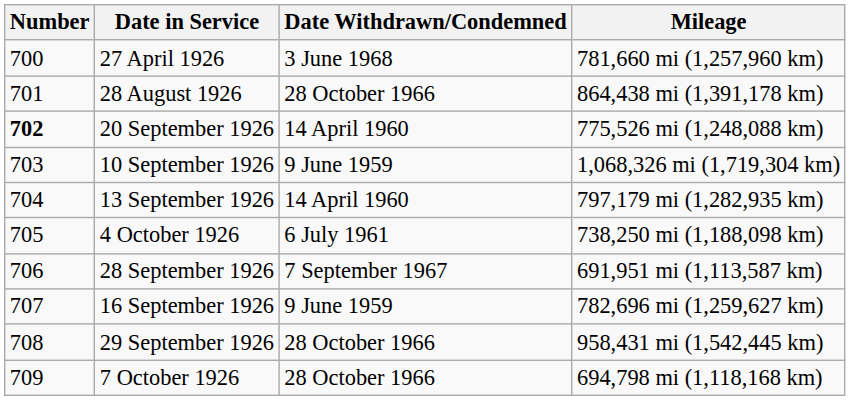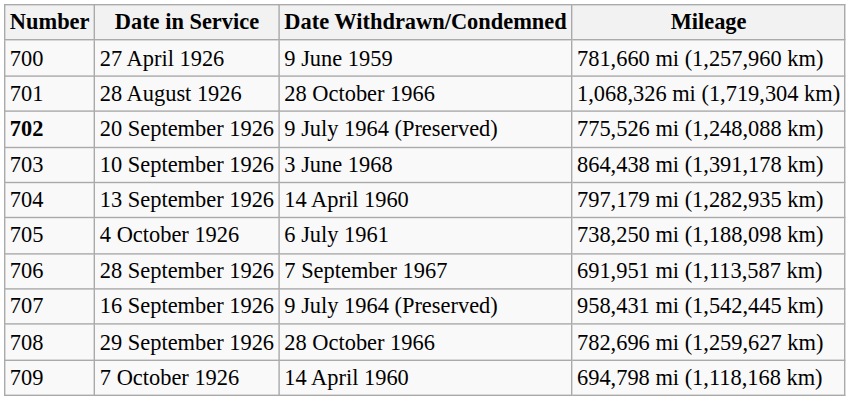 <table class="wikitable">
 <tr>
 <th>Number</th>
 <th>Date in Service</th>
 <th>Date Withdrawn/Condemned</th>
 <th>Mileage</th>
 </tr>
 <tr>
 <td>700</td>
 <td>27 April 1926</td>
-<td>3 June 1968</td>
+<td>9 June 1959</td>
 <td>781,660 mi (1,257,960 km)</td>
 </tr>
 <tr>
 <td>701</td>
 <td>28 August 1926</td>
 <td>28 October 1966</td>
-<td>864,438 mi (1,391,178 km)</td>
+<td>1,068,326 mi (1,719,304 km)</td>
 </tr>
 <tr>
 <td><strong>702</strong></td>
 <td>20 September 1926</td>
-<td>14 April 1960</td>
+<td>9 July 1964 (Preserved)</td>
 <td>775,526 mi (1,248,088 km)</td>
 </tr>
 <tr>
 <td>703</td>
 <td>10 September 1926</td>
-<td>9 June 1959</td>
-<td>1,068,326 mi (1,719,304 km)</td>
+<td>3 June 1968</td>
+<td>864,438 mi (1,391,178 km)</td>
 </tr>
 <tr>
 <td>704</td>
 <td>13 September 1926</td>
 <td>14 April 1960</td>
 <td>797,179 mi (1,282,935 km)</td>
 </tr>
 <tr>
 <td>705</td>
 <td>4 October 1926</td>
 <td>6 July 1961</td>
 <td>738,250 mi (1,188,098 km)</td>
 </tr>
 <tr>
 <td>706</td>
 <td>28 September 1926</td>
 <td>7 September 1967</td>
 <td>691,951 mi (1,113,587 km)</td>
 </tr>
 <tr>
 <td>707</td>
 <td>16 September 1926</td>
-<td>9 June 1959</td>
-<td>782,696 mi (1,259,627 km)</td>
+<td>9 July 1964 (Preserved)</td>
+<td>958,431 mi (1,542,445 km)</td>
 </tr>
 <tr>
 <td>708</td>
 <td>29 September 1926</td>
 <td>28 October 1966</td>
-<td>958,431 mi (1,542,445 km)</td>
+<td>782,696 mi (1,259,627 km)</td>
 </tr>
 <tr>
 <td>709</td>
 <td>7 October 1926</td>
-<td>28 October 1966</td>
+<td>14 April 1960</td>
 <td>694,798 mi (1,118,168 km)</td>
 </tr>
 </table>
